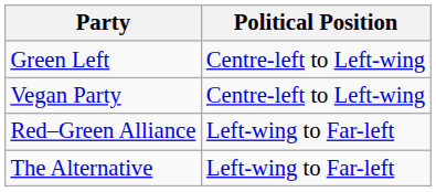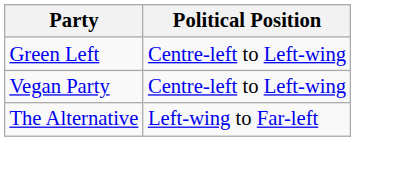 <table class="wikitable mw-collapsible mw-collapsed">
 <tr>
 <th>Party</th>
 <th>Political Position</th>
 </tr>
 <tr>
 <td><a href='#'>Green Left</a></td>
 <td><a href='#'>Centre-left</a> to <a href='#'>Left-wing</a></td>
 </tr>
 <tr>
 <td><a href='#'>Vegan Party</a></td>
 <td><a href='#'>Centre-left</a> to <a href='#'>Left-wing</a></td>
 </tr>
 <tr>
-<td><a href='#'>Red–Green Alliance</a></td>
-<td><a href='#'>Left-wing</a> to <a href='#'>Far-left</a></td>
-</tr>
-<tr>
 <td><a href='#'>The Alternative</a></td>
 <td><a href='#'>Left-wing</a> to <a href='#'>Far-left</a></td>
 </tr>
 </table>
